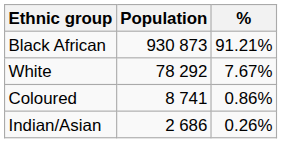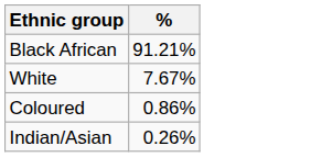 <table class="wikitable" style="font-size: 95%; text-align: right">
 <tr>
 <th>Ethnic group</th>
-<th>Population</th>
 <th>%</th>
 </tr>
 <tr>
 <td align=left>Black African</td>
-<td>930 873</td>
 <td>91.21%</td>
 </tr>
 <tr>
 <td align=left>White</td>
-<td>78 292</td>
 <td>7.67%</td>
 </tr>
 <tr>
 <td align=left>Coloured</td>
-<td>8 741</td>
 <td>0.86%</td>
 </tr>
 <tr>
 <td align=left>Indian/Asian</td>
-<td>2 686</td>
 <td>0.26%</td>
 </tr>
 </table>
